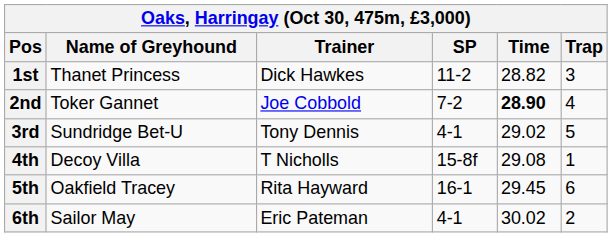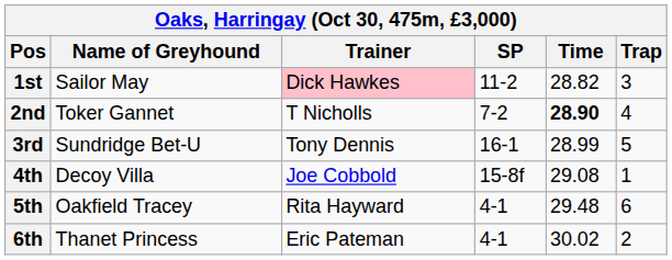 <table class="wikitable">
 <tr>
 <th colspan="6"><a href='#'>Oaks</a>, <a href='#'>Harringay</a> (Oct 30, 475m, £3,000)</th>
 </tr>
 <tr>
 <th width=30>Pos</th>
 <th width=180>Name of Greyhound</th>
 <th width=150>Trainer</th>
 <th width=50>SP</th>
 <th width=50>Time</th>
 <th width=30>Trap</th>
 </tr>
 <tr>
 <th>1st</th>
-<td>Thanet Princess</td>
-<td>Dick Hawkes</td>
+<td>Sailor May</td>
+<td style="background: pink;">Dick Hawkes</td>
 <td>11-2</td>
 <td>28.82</td>
 <td>3</td>
 </tr>
 <tr>
 <th>2nd</th>
 <td>Toker Gannet</td>
-<td><a href='#'>Joe Cobbold</a></td>
+<td>T Nicholls</td>
 <td>7-2</td>
 <td><strong>28.90</strong></td>
 <td>4</td>
 </tr>
 <tr>
 <th>3rd</th>
 <td>Sundridge Bet-U</td>
 <td>Tony Dennis</td>
-<td>4-1</td>
-<td>29.02</td>
+<td>16-1</td>
+<td>28.99</td>
 <td>5</td>
 </tr>
 <tr>
 <th>4th</th>
 <td>Decoy Villa</td>
-<td>T Nicholls</td>
+<td><a href='#'>Joe Cobbold</a></td>
 <td>15-8f</td>
 <td>29.08</td>
 <td>1</td>
 </tr>
 <tr>
 <th>5th</th>
 <td>Oakfield Tracey</td>
 <td>Rita Hayward</td>
-<td>16-1</td>
-<td>29.45</td>
+<td>4-1</td>
+<td>29.48</td>
 <td>6</td>
 </tr>
 <tr>
 <th>6th</th>
-<td>Sailor May</td>
+<td>Thanet Princess</td>
 <td>Eric Pateman</td>
 <td>4-1</td>
 <td>30.02</td>
 <td>2</td>
 </tr>
 </table>
